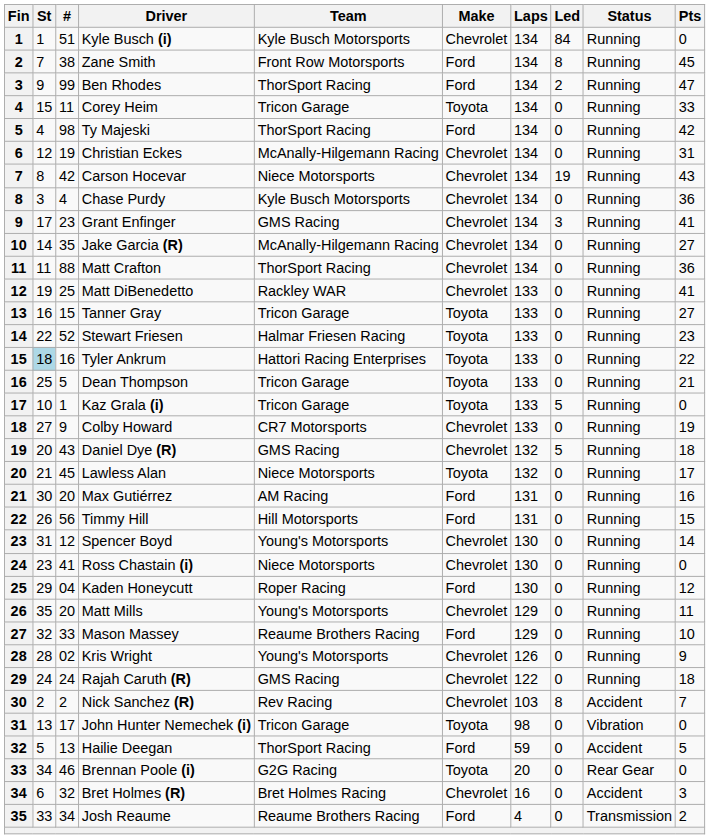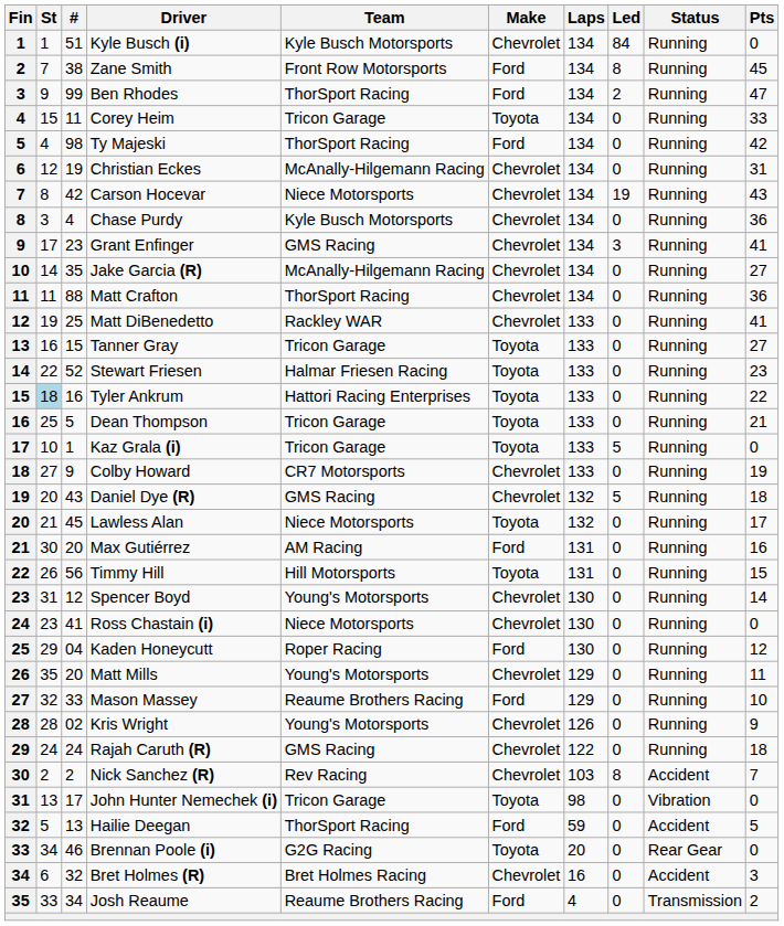 <table class="wikitable" style="font-size:95%">
 <tr>
 <th>Fin</th>
 <th>St</th>
 <th>#</th>
 <th>Driver</th>
 <th>Team</th>
 <th>Make</th>
 <th>Laps</th>
 <th>Led</th>
 <th>Status</th>
 <th>Pts</th>
 </tr>
 <tr>
 <th>1</th>
 <td>1</td>
 <td>51</td>
 <td>Kyle Busch <strong>(i)</strong></td>
 <td>Kyle Busch Motorsports</td>
 <td>Chevrolet</td>
 <td>134</td>
 <td>84</td>
 <td>Running</td>
 <td>0</td>
 </tr>
 <tr>
 <th>2</th>
 <td>7</td>
 <td>38</td>
 <td>Zane Smith</td>
 <td>Front Row Motorsports</td>
 <td>Ford</td>
 <td>134</td>
 <td>8</td>
 <td>Running</td>
 <td>45</td>
 </tr>
 <tr>
 <th>3</th>
 <td>9</td>
 <td>99</td>
 <td>Ben Rhodes</td>
 <td>ThorSport Racing</td>
 <td>Ford</td>
 <td>134</td>
 <td>2</td>
 <td>Running</td>
 <td>47</td>
 </tr>
 <tr>
 <th>4</th>
 <td>15</td>
 <td>11</td>
 <td>Corey Heim</td>
 <td>Tricon Garage</td>
 <td>Toyota</td>
 <td>134</td>
 <td>0</td>
 <td>Running</td>
 <td>33</td>
 </tr>
 <tr>
 <th>5</th>
 <td>4</td>
 <td>98</td>
 <td>Ty Majeski</td>
 <td>ThorSport Racing</td>
 <td>Ford</td>
 <td>134</td>
 <td>0</td>
 <td>Running</td>
 <td>42</td>
 </tr>
 <tr>
 <th>6</th>
 <td>12</td>
 <td>19</td>
 <td>Christian Eckes</td>
 <td>McAnally-Hilgemann Racing</td>
 <td>Chevrolet</td>
 <td>134</td>
 <td>0</td>
 <td>Running</td>
 <td>31</td>
 </tr>
 <tr>
 <th>7</th>
 <td>8</td>
 <td>42</td>
 <td>Carson Hocevar</td>
 <td>Niece Motorsports</td>
 <td>Chevrolet</td>
 <td>134</td>
 <td>19</td>
 <td>Running</td>
 <td>43</td>
 </tr>
 <tr>
 <th>8</th>
 <td>3</td>
 <td>4</td>
 <td>Chase Purdy</td>
 <td>Kyle Busch Motorsports</td>
 <td>Chevrolet</td>
 <td>134</td>
 <td>0</td>
 <td>Running</td>
 <td>36</td>
 </tr>
 <tr>
 <th>9</th>
 <td>17</td>
 <td>23</td>
 <td>Grant Enfinger</td>
 <td>GMS Racing</td>
 <td>Chevrolet</td>
 <td>134</td>
 <td>3</td>
 <td>Running</td>
 <td>41</td>
 </tr>
 <tr>
 <th>10</th>
 <td>14</td>
 <td>35</td>
 <td>Jake Garcia <strong>(R)</strong></td>
 <td>McAnally-Hilgemann Racing</td>
 <td>Chevrolet</td>
 <td>134</td>
 <td>0</td>
 <td>Running</td>
 <td>27</td>
 </tr>
 <tr>
 <th>11</th>
 <td>11</td>
 <td>88</td>
 <td>Matt Crafton</td>
 <td>ThorSport Racing</td>
 <td>Chevrolet</td>
 <td>134</td>
 <td>0</td>
 <td>Running</td>
 <td>36</td>
 </tr>
 <tr>
 <th>12</th>
 <td>19</td>
 <td>25</td>
 <td>Matt DiBenedetto</td>
 <td>Rackley WAR</td>
 <td>Chevrolet</td>
 <td>133</td>
 <td>0</td>
 <td>Running</td>
 <td>41</td>
 </tr>
 <tr>
 <th>13</th>
 <td>16</td>
 <td>15</td>
 <td>Tanner Gray</td>
 <td>Tricon Garage</td>
 <td>Toyota</td>
 <td>133</td>
 <td>0</td>
 <td>Running</td>
 <td>27</td>
 </tr>
 <tr>
 <th>14</th>
 <td>22</td>
 <td>52</td>
 <td>Stewart Friesen</td>
 <td>Halmar Friesen Racing</td>
 <td>Toyota</td>
 <td>133</td>
 <td>0</td>
 <td>Running</td>
 <td>23</td>
 </tr>
 <tr>
 <th>15</th>
 <td style="background: lightblue;">18</td>
 <td>16</td>
 <td>Tyler Ankrum</td>
 <td>Hattori Racing Enterprises</td>
 <td>Toyota</td>
 <td>133</td>
 <td>0</td>
 <td>Running</td>
 <td>22</td>
 </tr>
 <tr>
 <th>16</th>
 <td>25</td>
 <td>5</td>
 <td>Dean Thompson</td>
 <td>Tricon Garage</td>
 <td>Toyota</td>
 <td>133</td>
 <td>0</td>
 <td>Running</td>
 <td>21</td>
 </tr>
 <tr>
 <th>17</th>
 <td>10</td>
 <td>1</td>
 <td>Kaz Grala <strong>(i)</strong></td>
 <td>Tricon Garage</td>
 <td>Toyota</td>
 <td>133</td>
 <td>5</td>
 <td>Running</td>
 <td>0</td>
 </tr>
 <tr>
 <th>18</th>
 <td>27</td>
 <td>9</td>
 <td>Colby Howard</td>
 <td>CR7 Motorsports</td>
 <td>Chevrolet</td>
 <td>133</td>
 <td>0</td>
 <td>Running</td>
 <td>19</td>
 </tr>
 <tr>
 <th>19</th>
 <td>20</td>
 <td>43</td>
 <td>Daniel Dye <strong>(R)</strong></td>
 <td>GMS Racing</td>
 <td>Chevrolet</td>
 <td>132</td>
 <td>5</td>
 <td>Running</td>
 <td>18</td>
 </tr>
 <tr>
 <th>20</th>
 <td>21</td>
 <td>45</td>
 <td>Lawless Alan</td>
 <td>Niece Motorsports</td>
 <td>Toyota</td>
 <td>132</td>
 <td>0</td>
 <td>Running</td>
 <td>17</td>
 </tr>
 <tr>
 <th>21</th>
 <td>30</td>
 <td>20</td>
 <td>Max Gutiérrez</td>
 <td>AM Racing</td>
 <td>Ford</td>
 <td>131</td>
 <td>0</td>
 <td>Running</td>
 <td>16</td>
 </tr>
 <tr>
 <th>22</th>
 <td>26</td>
 <td>56</td>
 <td>Timmy Hill</td>
 <td>Hill Motorsports</td>
-<td>Ford</td>
+<td>Toyota</td>
 <td>131</td>
 <td>0</td>
 <td>Running</td>
 <td>15</td>
 </tr>
 <tr>
 <th>23</th>
 <td>31</td>
 <td>12</td>
 <td>Spencer Boyd</td>
 <td>Young's Motorsports</td>
 <td>Chevrolet</td>
 <td>130</td>
 <td>0</td>
 <td>Running</td>
 <td>14</td>
 </tr>
 <tr>
 <th>24</th>
 <td>23</td>
 <td>41</td>
 <td>Ross Chastain <strong>(i)</strong></td>
 <td>Niece Motorsports</td>
 <td>Chevrolet</td>
 <td>130</td>
 <td>0</td>
 <td>Running</td>
 <td>0</td>
 </tr>
 <tr>
 <th>25</th>
 <td>29</td>
 <td>04</td>
 <td>Kaden Honeycutt</td>
 <td>Roper Racing</td>
 <td>Ford</td>
 <td>130</td>
 <td>0</td>
 <td>Running</td>
 <td>12</td>
 </tr>
 <tr>
 <th>26</th>
 <td>35</td>
 <td>20</td>
 <td>Matt Mills</td>
 <td>Young's Motorsports</td>
 <td>Chevrolet</td>
 <td>129</td>
 <td>0</td>
 <td>Running</td>
 <td>11</td>
 </tr>
 <tr>
 <th>27</th>
 <td>32</td>
 <td>33</td>
 <td>Mason Massey</td>
 <td>Reaume Brothers Racing</td>
 <td>Ford</td>
 <td>129</td>
 <td>0</td>
 <td>Running</td>
 <td>10</td>
 </tr>
 <tr>
 <th>28</th>
 <td>28</td>
 <td>02</td>
 <td>Kris Wright</td>
 <td>Young's Motorsports</td>
 <td>Chevrolet</td>
 <td>126</td>
 <td>0</td>
 <td>Running</td>
 <td>9</td>
 </tr>
 <tr>
 <th>29</th>
 <td>24</td>
 <td>24</td>
 <td>Rajah Caruth <strong>(R)</strong></td>
 <td>GMS Racing</td>
 <td>Chevrolet</td>
 <td>122</td>
 <td>0</td>
 <td>Running</td>
 <td>18</td>
 </tr>
 <tr>
 <th>30</th>
 <td>2</td>
 <td>2</td>
 <td>Nick Sanchez <strong>(R)</strong></td>
 <td>Rev Racing</td>
 <td>Chevrolet</td>
 <td>103</td>
 <td>8</td>
 <td>Accident</td>
 <td>7</td>
 </tr>
 <tr>
 <th>31</th>
 <td>13</td>
 <td>17</td>
 <td>John Hunter Nemechek <strong>(i)</strong></td>
 <td>Tricon Garage</td>
 <td>Toyota</td>
 <td>98</td>
 <td>0</td>
 <td>Vibration</td>
 <td>0</td>
 </tr>
 <tr>
 <th>32</th>
 <td>5</td>
 <td>13</td>
 <td>Hailie Deegan</td>
 <td>ThorSport Racing</td>
 <td>Ford</td>
 <td>59</td>
 <td>0</td>
 <td>Accident</td>
 <td>5</td>
 </tr>
 <tr>
 <th>33</th>
 <td>34</td>
 <td>46</td>
 <td>Brennan Poole <strong>(i)</strong></td>
 <td>G2G Racing</td>
 <td>Toyota</td>
 <td>20</td>
 <td>0</td>
 <td>Rear Gear</td>
 <td>0</td>
 </tr>
 <tr>
 <th>34</th>
 <td>6</td>
 <td>32</td>
 <td>Bret Holmes <strong>(R)</strong></td>
 <td>Bret Holmes Racing</td>
 <td>Chevrolet</td>
 <td>16</td>
 <td>0</td>
 <td>Accident</td>
 <td>3</td>
 </tr>
 <tr>
 <th>35</th>
 <td>33</td>
 <td>34</td>
 <td>Josh Reaume</td>
 <td>Reaume Brothers Racing</td>
 <td>Ford</td>
 <td>4</td>
 <td>0</td>
 <td>Transmission</td>
 <td>2</td>
 </tr>
 <tr>
 <th colspan="10"></th>
 </tr>
 </table>
